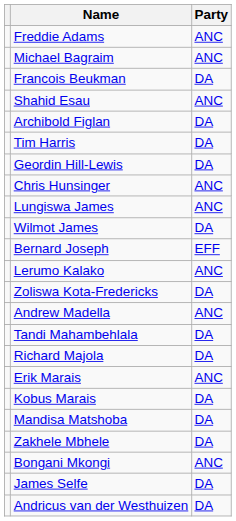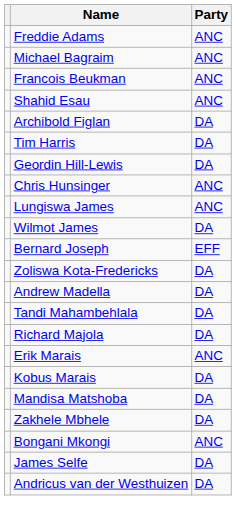 <table class="wikitable sortable">
 <tr>
 <th class="unsortable"></th>
 <th>Name</th>
 <th>Party</th>
 </tr>
 <tr>
 <td></td>
 <td data-sort-value="Adams"><a href='#'>Freddie Adams</a></td>
 <td><a href='#'>ANC</a></td>
 </tr>
 <tr>
 <td></td>
 <td data-sort-value="Bagraim"><a href='#'>Michael Bagraim</a></td>
 <td><a href='#'>ANC</a></td>
 </tr>
 <tr>
 <td></td>
 <td data-sort-value="Beukman"><a href='#'>Francois Beukman</a></td>
-<td><a href='#'>DA</a></td>
+<td><a href='#'>ANC</a></td>
 </tr>
 <tr>
 <td></td>
 <td data-sort-value="Esau"><a href='#'>Shahid Esau</a></td>
 <td><a href='#'>ANC</a></td>
 </tr>
 <tr>
 <td></td>
 <td data-sort-value="Figlan"><a href='#'>Archibold Figlan</a></td>
 <td><a href='#'>DA</a></td>
 </tr>
 <tr>
 <td></td>
 <td data-sort-value="Harris"><a href='#'>Tim Harris</a></td>
 <td><a href='#'>DA</a></td>
 </tr>
 <tr>
 <td></td>
 <td data-sort-value="Hill-Lewis"><a href='#'>Geordin Hill-Lewis</a></td>
 <td><a href='#'>DA</a></td>
 </tr>
 <tr>
 <td></td>
 <td data-sort-value="Hunsinger"><a href='#'>Chris Hunsinger</a></td>
 <td><a href='#'>ANC</a></td>
 </tr>
 <tr>
 <td></td>
 <td data-sort-value="James, Lungiswa"><a href='#'>Lungiswa James</a></td>
 <td><a href='#'>ANC</a></td>
 </tr>
 <tr>
 <td></td>
 <td data-sort-value="James, Wilmot"><a href='#'>Wilmot James</a></td>
 <td><a href='#'>DA</a></td>
 </tr>
 <tr>
 <td></td>
 <td data-sort-value="Joseph"><a href='#'>Bernard Joseph</a></td>
 <td><a href='#'>EFF</a></td>
 </tr>
 <tr>
 <td></td>
-<td data-sort-value="Kalako"><a href='#'>Lerumo Kalako</a></td>
-<td><a href='#'>ANC</a></td>
-</tr>
-<tr>
-<td></td>
 <td data-sort-value="Kota-Fredericks"><a href='#'>Zoliswa Kota-Fredericks</a></td>
 <td><a href='#'>DA</a></td>
 </tr>
 <tr>
 <td></td>
 <td data-sort-value="Madella"><a href='#'>Andrew Madella</a></td>
-<td><a href='#'>ANC</a></td>
+<td><a href='#'>DA</a></td>
 </tr>
 <tr>
 <td></td>
 <td data-sort-value="Mahambehlala"><a href='#'>Tandi Mahambehlala</a></td>
 <td><a href='#'>DA</a></td>
 </tr>
 <tr>
 <td></td>
 <td data-sort-value="Majola"><a href='#'>Richard Majola</a></td>
 <td><a href='#'>DA</a></td>
 </tr>
 <tr>
 <td></td>
 <td data-sort-value="Marais, Erik"><a href='#'>Erik Marais</a></td>
 <td><a href='#'>ANC</a></td>
 </tr>
 <tr>
 <td></td>
 <td data-sort-value="Marais, Kobus"><a href='#'>Kobus Marais</a></td>
 <td><a href='#'>DA</a></td>
 </tr>
 <tr>
 <td></td>
 <td data-sort-value="Matshoba"><a href='#'>Mandisa Matshoba</a></td>
 <td><a href='#'>DA</a></td>
 </tr>
 <tr>
 <td></td>
 <td data-sort-value="Mbhele"><a href='#'>Zakhele Mbhele</a></td>
 <td><a href='#'>DA</a></td>
 </tr>
 <tr>
 <td></td>
 <td data-sort-value="Mkongi"><a href='#'>Bongani Mkongi</a></td>
 <td><a href='#'>ANC</a></td>
 </tr>
 <tr>
 <td></td>
 <td data-sort-value="Selfe"><a href='#'>James Selfe</a></td>
 <td><a href='#'>DA</a></td>
 </tr>
 <tr>
 <td></td>
 <td data-sort-value="Van der Westhuizen"><a href='#'>Andricus van der Westhuizen</a></td>
 <td><a href='#'>DA</a></td>
 </tr>
 </table>
